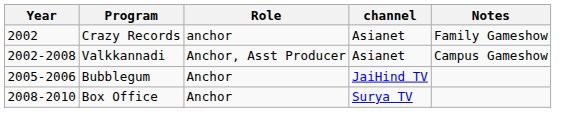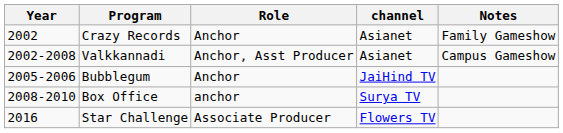 <table class="wikitable">
 <tr>
 <th>Year</th>
 <th>Program</th>
 <th>Role</th>
 <th>channel</th>
 <th>Notes</th>
 </tr>
 <tr>
 <td>2002</td>
 <td>Crazy Records</td>
-<td>anchor</td>
+<td>Anchor</td>
 <td>Asianet</td>
 <td>Family Gameshow</td>
 </tr>
 <tr>
 <td>2002-2008</td>
 <td>Valkkannadi</td>
 <td>Anchor, Asst Producer</td>
 <td>Asianet</td>
 <td>Campus Gameshow</td>
 </tr>
 <tr>
 <td>2005-2006</td>
 <td>Bubblegum</td>
 <td>Anchor</td>
 <td><a href='#'>JaiHind TV</a></td>
 <td></td>
 </tr>
 <tr>
 <td>2008-2010</td>
 <td>Box Office</td>
-<td>Anchor</td>
+<td>anchor</td>
 <td><a href='#'>Surya TV</a></td>
 <td></td>
 </tr>
+<tr>
+<td>2016</td>
+<td>Star Challenge</td>
+<td>Associate Producer</td>
+<td><a href='#'>Flowers TV</a></td>
+<td></td>
+</tr>
 </table>
